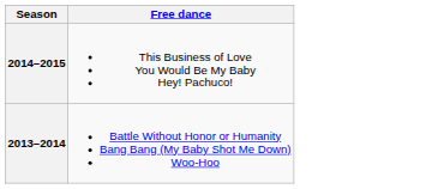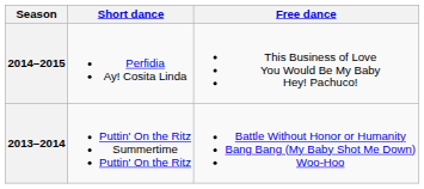 <table class=wikitable style=text-align:center>
 <tr>
 <th>Season</th>
+<th><a href='#'>Short dance</a></th>
 <th><a href='#'>Free dance</a></th>
 </tr>
 <tr>
 <th>2014–2015<br></th>
+<td><br><ul><li> <a href='#'>Perfidia</a><br></li><li> Ay! Cosita Linda<br></li></ul></td>
 <td><br><ul><li>This Business of Love</li><li>You Would Be My Baby</li><li>Hey! Pachuco!<br></li></ul></td>
 </tr>
 <tr>
 <th>2013–2014<br></th>
+<td><br><ul><li> <a href='#'>Puttin' On the Ritz</a><br></li><li> Summertime</li><li> <a href='#'>Puttin' On the Ritz</a><br></li></ul></td>
 <td><br><ul><li><a href='#'>Battle Without Honor or Humanity</a><br></li><li><a href='#'>Bang Bang (My Baby Shot Me Down)</a><br></li><li><a href='#'>Woo-Hoo</a><br></li></ul></td>
 </tr>
 </table>
